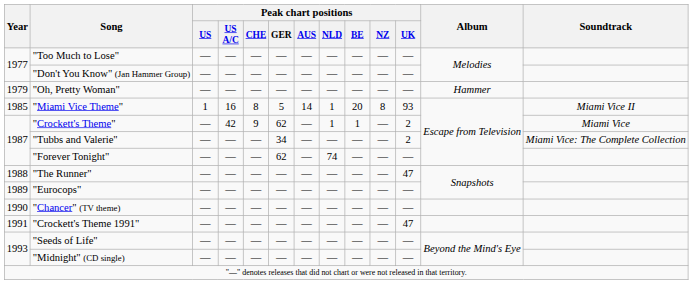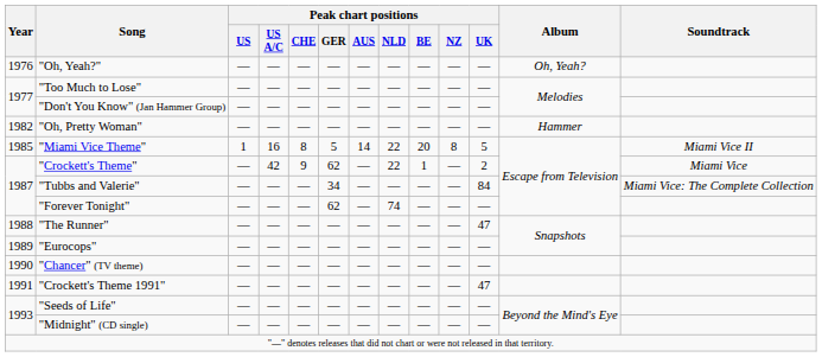 <table class="wikitable">
 <tr>
 <th scope="col" rowspan="2">Year</th>
 <th scope="col" rowspan="2">Song</th>
 <th scope="col" colspan="9">Peak chart positions</th>
 <th scope="col" rowspan="2">Album</th>
 <th scope="col" rowspan="2">Soundtrack</th>
 </tr>
 <tr>
 <th scope="col" style="width:2.2em;font-size:90%;"><a href='#'>US</a><br></th>
 <th scope="col" style="width:2.2em;font-size:90%;"><a href='#'>US A/C</a><br></th>
 <th scope="col" style="width:2.2em;font-size:90%;"><a href='#'>CHE</a><br></th>
 <th scope="col" style="width:2.2em;font-size:90%;">GER</th>
 <th scope="col" style="width:2.2em;font-size:90%;"><a href='#'>AUS</a><br></th>
 <th scope="col" style="width:2.2em;font-size:90%;"><a href='#'>NLD</a><br></th>
 <th scope="col" style="width:2.2em;font-size:90%;"><a href='#'>BE</a><br></th>
 <th scope="col" style="width:2.2em;font-size:90%;"><a href='#'>NZ</a><br></th>
 <th scope="col" style="width:2.2em;font-size:90%;"><a href='#'>UK</a><br></th>
+</tr>
+<tr>
+<td>1976</td>
+<td>"Oh, Yeah?"</td>
+<td style="text-align:center;">—</td>
+<td style="text-align:center;">—</td>
+<td style="text-align:center;">—</td>
+<td style="text-align:center;">—</td>
+<td style="text-align:center;">—</td>
+<td style="text-align:center;">—</td>
+<td style="text-align:center;">—</td>
+<td style="text-align:center;">—</td>
+<td style="text-align:center;">—</td>
+<td rowspan="1" style="text-align:center;"><em>Oh, Yeah?</em></td>
+<td></td>
 </tr>
 <tr>
 <td rowspan="2">1977</td>
 <td>"Too Much to Lose"</td>
 <td style="text-align:center;">—</td>
 <td style="text-align:center;">—</td>
 <td style="text-align:center;">—</td>
 <td style="text-align:center;">—</td>
 <td style="text-align:center;">—</td>
 <td style="text-align:center;">—</td>
 <td style="text-align:center;">—</td>
 <td style="text-align:center;">—</td>
 <td style="text-align:center;">—</td>
 <td rowspan="2" style="text-align:center;"><em>Melodies</em></td>
 <td></td>
 </tr>
 <tr>
 <td>"Don't You Know" <small>(Jan Hammer Group)</small></td>
 <td style="text-align:center;">—</td>
 <td style="text-align:center;">—</td>
 <td style="text-align:center;">—</td>
 <td style="text-align:center;">—</td>
 <td style="text-align:center;">—</td>
 <td style="text-align:center;">—</td>
 <td style="text-align:center;">—</td>
 <td style="text-align:center;">—</td>
 <td style="text-align:center;">—</td>
 <td></td>
 </tr>
 <tr>
-<td>1979</td>
+<td>1982</td>
 <td>"Oh, Pretty Woman"</td>
 <td style="text-align:center;">—</td>
 <td style="text-align:center;">—</td>
 <td style="text-align:center;">—</td>
 <td style="text-align:center;">—</td>
 <td style="text-align:center;">—</td>
 <td style="text-align:center;">—</td>
 <td style="text-align:center;">—</td>
 <td style="text-align:center;">—</td>
 <td style="text-align:center;">—</td>
 <td style="text-align:center;"><em>Hammer</em></td>
 <td></td>
 </tr>
 <tr>
 <td>1985</td>
 <td>"<a href='#'>Miami Vice Theme</a>"</td>
 <td style="text-align:center;">1</td>
 <td style="text-align:center;">16</td>
 <td style="text-align:center;">8</td>
 <td style="text-align:center;">5</td>
 <td style="text-align:center;">14</td>
-<td style="text-align:center;">1</td>
+<td style="text-align:center;">22</td>
 <td style="text-align:center;">20</td>
 <td style="text-align:center;">8</td>
-<td style="text-align:center;">93</td>
+<td style="text-align:center;">5</td>
 <td rowspan="4" style="text-align:center;"><em>Escape from Television</em></td>
 <td style="text-align:center;"><em>Miami Vice II</em></td>
 </tr>
 <tr>
 <td rowspan="3">1987</td>
 <td>"<a href='#'>Crockett's Theme</a>"</td>
 <td style="text-align:center;">—</td>
 <td style="text-align:center;">42</td>
 <td style="text-align:center;">9</td>
 <td style="text-align:center;">62</td>
 <td style="text-align:center;">—</td>
-<td style="text-align:center;">1</td>
+<td style="text-align:center;">22</td>
 <td style="text-align:center;">1</td>
 <td style="text-align:center;">—</td>
 <td style="text-align:center;">2</td>
 <td style="text-align:center;"><em>Miami Vice</em></td>
 </tr>
 <tr>
 <td>"Tubbs and Valerie"</td>
 <td style="text-align:center;">—</td>
 <td style="text-align:center;">—</td>
 <td style="text-align:center;">—</td>
 <td style="text-align:center;">34</td>
 <td style="text-align:center;">—</td>
 <td style="text-align:center;">—</td>
 <td style="text-align:center;">—</td>
 <td style="text-align:center;">—</td>
-<td style="text-align:center;">2</td>
+<td style="text-align:center;">84</td>
 <td style="text-align:center;"><em>Miami Vice: The Complete Collection</em></td>
 </tr>
 <tr>
 <td>"Forever Tonight"</td>
 <td style="text-align:center;">—</td>
 <td style="text-align:center;">—</td>
 <td style="text-align:center;">—</td>
 <td style="text-align:center;">62</td>
 <td style="text-align:center;">—</td>
 <td style="text-align:center;">74</td>
 <td style="text-align:center;">—</td>
 <td style="text-align:center;">—</td>
 <td style="text-align:center;">—</td>
 <td></td>
 </tr>
 <tr>
 <td>1988</td>
 <td>"The Runner"</td>
 <td style="text-align:center;">—</td>
 <td style="text-align:center;">—</td>
 <td style="text-align:center;">—</td>
 <td style="text-align:center;">—</td>
 <td style="text-align:center;">—</td>
 <td style="text-align:center;">—</td>
 <td style="text-align:center;">—</td>
 <td style="text-align:center;">—</td>
 <td style="text-align:center;">47</td>
 <td rowspan="2" style="text-align:center;"><em>Snapshots</em></td>
 <td></td>
 </tr>
 <tr>
 <td>1989</td>
 <td>"Eurocops"</td>
 <td style="text-align:center;">—</td>
 <td style="text-align:center;">—</td>
 <td style="text-align:center;">—</td>
 <td style="text-align:center;">—</td>
 <td style="text-align:center;">—</td>
 <td style="text-align:center;">—</td>
 <td style="text-align:center;">—</td>
 <td style="text-align:center;">—</td>
 <td style="text-align:center;">—</td>
 <td></td>
 </tr>
 <tr>
 <td>1990</td>
 <td>"<a href='#'>Chancer</a>" <small>(TV theme)</small></td>
 <td style="text-align:center;">—</td>
 <td style="text-align:center;">—</td>
 <td style="text-align:center;">—</td>
 <td style="text-align:center;">—</td>
 <td style="text-align:center;">—</td>
 <td style="text-align:center;">—</td>
 <td style="text-align:center;">—</td>
 <td style="text-align:center;">—</td>
 <td style="text-align:center;">—</td>
 <td></td>
 <td></td>
 </tr>
 <tr>
 <td>1991</td>
 <td>"Crockett's Theme 1991"</td>
 <td style="text-align:center;">—</td>
 <td style="text-align:center;">—</td>
 <td style="text-align:center;">—</td>
 <td style="text-align:center;">—</td>
 <td style="text-align:center;">—</td>
 <td style="text-align:center;">—</td>
 <td style="text-align:center;">—</td>
 <td style="text-align:center;">—</td>
 <td style="text-align:center;">47</td>
 <td></td>
 <td></td>
 </tr>
 <tr>
 <td rowspan="2">1993</td>
 <td>"Seeds of Life"</td>
 <td style="text-align:center;">—</td>
 <td style="text-align:center;">—</td>
 <td style="text-align:center;">—</td>
 <td style="text-align:center;">—</td>
 <td style="text-align:center;">—</td>
 <td style="text-align:center;">—</td>
 <td style="text-align:center;">—</td>
 <td style="text-align:center;">—</td>
 <td style="text-align:center;">—</td>
 <td rowspan="2" style="text-align:center;"><em>Beyond the Mind's Eye</em></td>
 <td></td>
 </tr>
 <tr>
 <td>"Midnight" <small>(CD single)</small></td>
 <td style="text-align:center;">—</td>
 <td style="text-align:center;">—</td>
 <td style="text-align:center;">—</td>
 <td style="text-align:center;">—</td>
 <td style="text-align:center;">—</td>
 <td style="text-align:center;">—</td>
 <td style="text-align:center;">—</td>
 <td style="text-align:center;">—</td>
 <td style="text-align:center;">—</td>
 <td></td>
 </tr>
 <tr>
 <td colspan="13" style="text-align:center; font-size:9pt;">"—" denotes releases that did not chart or were not released in that territory.</td>
 </tr>
 </table>
